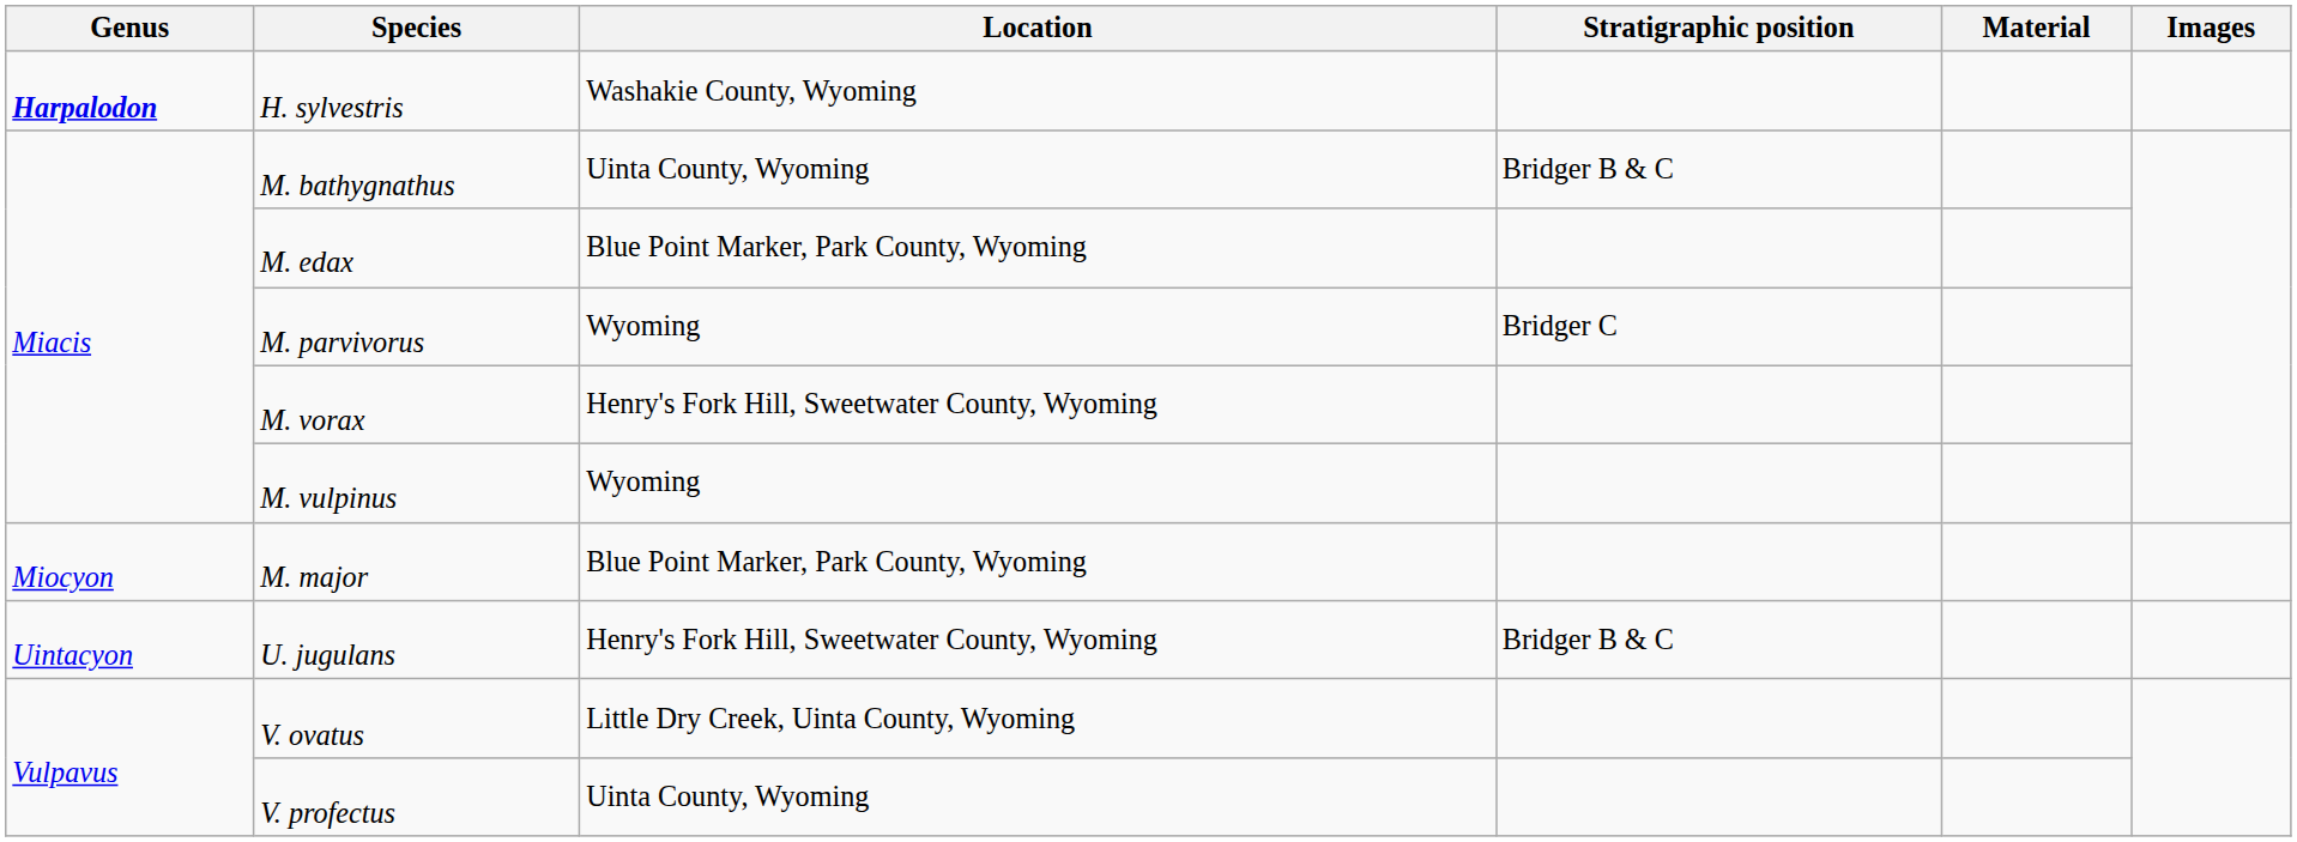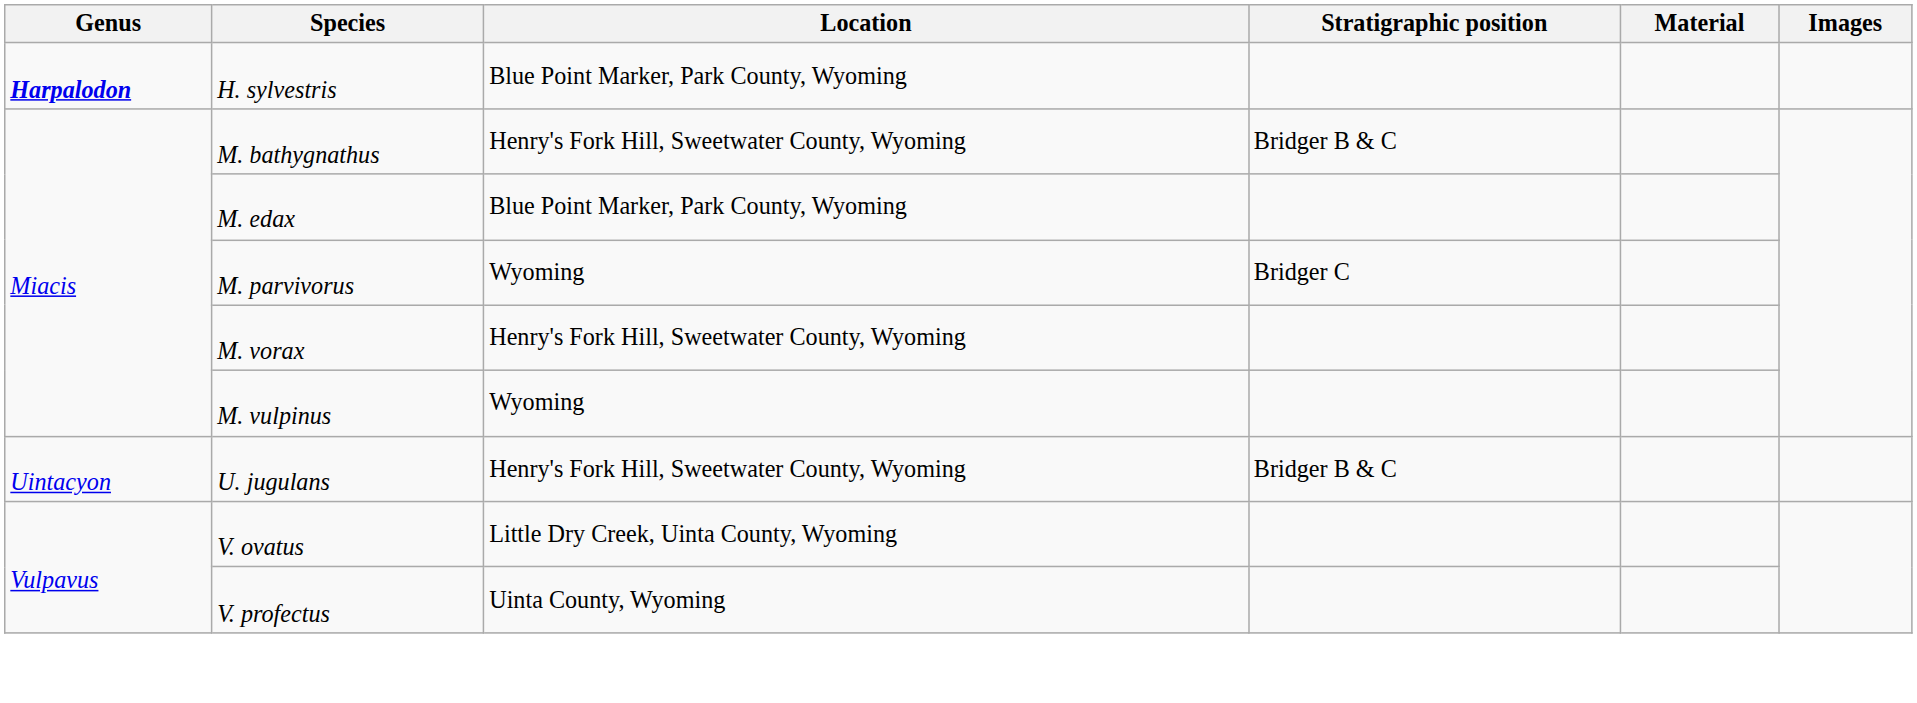 <table class="wikitable sortable"  style="margin:auto; width:100%;">
 <tr>
 <th>Genus</th>
 <th>Species</th>
 <th>Location</th>
 <th>Stratigraphic position</th>
 <th>Material</th>
 <th>Images</th>
 </tr>
 <tr>
 <td rowspan=1><strong><br><em><a href='#'>Harpalodon</a></em></strong></td>
 <td><br><em>H. sylvestris</em></td>
-<td>Washakie County, Wyoming</td>
+<td>Blue Point Marker, Park County, Wyoming</td>
 <td></td>
 <td></td>
 <td></td>
 </tr>
 <tr>
 <td rowspan=5><br><em><a href='#'>Miacis</a></em></td>
 <td><br><em>M. bathygnathus</em></td>
-<td>Uinta County, Wyoming</td>
+<td>Henry's Fork Hill, Sweetwater County, Wyoming</td>
 <td>Bridger B & C</td>
 <td></td>
 <td rowspan=5></td>
 </tr>
 <tr>
 <td><br><em>M. edax</em></td>
 <td>Blue Point Marker, Park County, Wyoming</td>
 <td></td>
 <td></td>
 </tr>
 <tr>
 <td><br><em>M. parvivorus</em></td>
 <td>Wyoming</td>
 <td>Bridger C</td>
 <td></td>
 </tr>
 <tr>
 <td><br><em>M. vorax</em></td>
 <td>Henry's Fork Hill, Sweetwater County, Wyoming</td>
 <td></td>
 <td></td>
 </tr>
 <tr>
 <td><br><em>M. vulpinus</em></td>
 <td>Wyoming</td>
 <td></td>
 <td></td>
 </tr>
 <tr>
-<td rowspan=1><br><em><a href='#'>Miocyon</a></em></td>
-<td><br><em>M. major</em></td>
-<td>Blue Point Marker, Park County, Wyoming</td>
-<td></td>
-<td></td>
-<td></td>
-</tr>
-<tr>
 <td rowspan=1><br><em><a href='#'>Uintacyon</a></em></td>
 <td><br><em>U. jugulans</em></td>
 <td>Henry's Fork Hill, Sweetwater County, Wyoming</td>
 <td>Bridger B & C</td>
 <td></td>
 <td></td>
 </tr>
 <tr>
 <td rowspan=2><br><em><a href='#'>Vulpavus</a></em></td>
 <td><br><em>V. ovatus</em></td>
 <td>Little Dry Creek, Uinta County, Wyoming</td>
 <td></td>
 <td></td>
 <td rowspan=2></td>
 </tr>
 <tr>
 <td><br><em>V. profectus</em></td>
 <td>Uinta County, Wyoming</td>
 <td></td>
 <td></td>
 </tr>
 </table>
